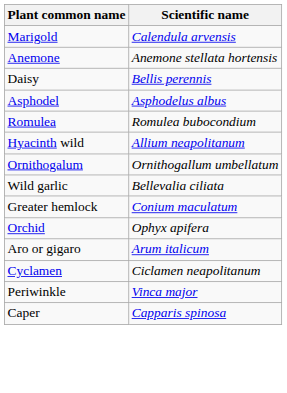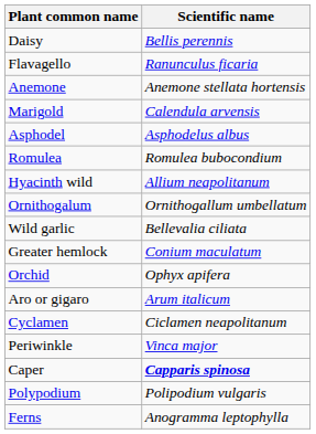 <table class="wikitable">
 <tr>
 <th>Plant common name</th>
 <th>Scientific name</th>
 </tr>
 <tr>
-<td><a href='#'>Marigold</a></td>
-<td><em><a href='#'>Calendula arvensis</a></em></td>
+<td>Daisy</td>
+<td><em><a href='#'>Bellis perennis</a></em></td>
+</tr>
+<tr>
+<td>Flavagello</td>
+<td><em><a href='#'>Ranunculus ficaria</a></em></td>
 </tr>
 <tr>
 <td><a href='#'>Anemone</a></td>
 <td><em>Anemone stellata hortensis</em></td>
 </tr>
 <tr>
-<td>Daisy</td>
-<td><em><a href='#'>Bellis perennis</a></em></td>
+<td><a href='#'>Marigold</a></td>
+<td><em><a href='#'>Calendula arvensis</a></em></td>
 </tr>
 <tr>
 <td><a href='#'>Asphodel</a></td>
 <td><em><a href='#'>Asphodelus albus</a></em></td>
 </tr>
 <tr>
 <td><a href='#'>Romulea</a></td>
 <td><em>Romulea bubocondium</em></td>
 </tr>
 <tr>
 <td><a href='#'>Hyacinth</a> wild</td>
 <td><em><a href='#'>Allium neapolitanum</a></em></td>
 </tr>
 <tr>
 <td><a href='#'>Ornithogalum</a></td>
 <td><em>Ornithogallum umbellatum</em></td>
 </tr>
 <tr>
 <td>Wild garlic</td>
 <td><em>Bellevalia ciliata</em></td>
 </tr>
 <tr>
 <td>Greater hemlock</td>
 <td><em><a href='#'>Conium maculatum</a></em></td>
 </tr>
 <tr>
 <td><a href='#'>Orchid</a></td>
 <td><em>Ophyx apifera</em></td>
 </tr>
 <tr>
 <td>Aro or gigaro</td>
 <td><em><a href='#'>Arum italicum</a></em></td>
 </tr>
 <tr>
 <td><a href='#'>Cyclamen</a></td>
 <td><em>Ciclamen neapolitanum</em></td>
 </tr>
 <tr>
 <td>Periwinkle</td>
 <td><em><a href='#'>Vinca major</a></em></td>
 </tr>
 <tr>
 <td>Caper</td>
-<td><em><a href='#'>Capparis spinosa</a></em></td>
+<td><strong><em><a href='#'>Capparis spinosa</a></em></strong></td>
+</tr>
+<tr>
+<td><a href='#'>Polypodium</a></td>
+<td><em>Polipodium vulgaris</em></td>
+</tr>
+<tr>
+<td><a href='#'>Ferns</a></td>
+<td><em>Anogramma leptophylla</em></td>
 </tr>
 </table>
